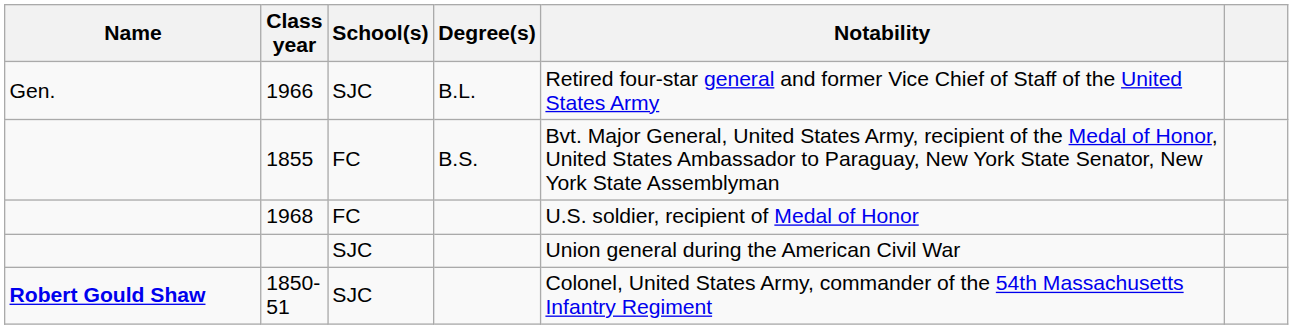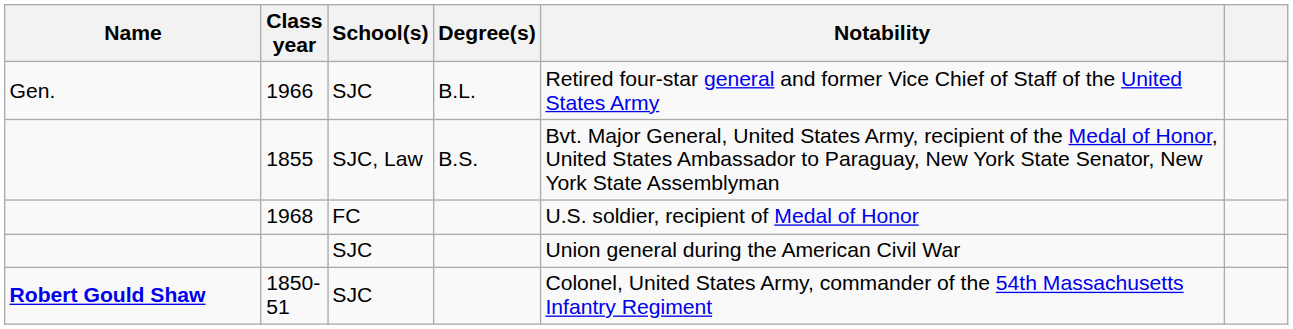 <table class="wikitable sortable" style="width:77%">
 <tr>
 <th style="width:20%;">Name</th>
 <th style="width:5%;">Class year</th>
 <th style="width:5%;">School(s)</th>
 <th style="width:5%;">Degree(s)</th>
 <th style="width:*;" class="unsortable">Notability</th>
 <th style="width:5%;" class="unsortable"></th>
 </tr>
 <tr>
 <td>Gen. </td>
 <td>1966</td>
 <td>SJC</td>
 <td>B.L.</td>
 <td>Retired four-star <a href='#'>general</a> and former Vice Chief of Staff of the <a href='#'>United States Army</a></td>
 <td></td>
 </tr>
 <tr>
 <td></td>
 <td>1855</td>
-<td>FC</td>
+<td>SJC, Law</td>
 <td>B.S.</td>
 <td>Bvt. Major General, United States Army, recipient of the <a href='#'>Medal of Honor</a>, United States Ambassador to Paraguay, New York State Senator, New York State Assemblyman</td>
 <td></td>
 </tr>
 <tr>
 <td></td>
 <td>1968</td>
 <td>FC</td>
 <td></td>
 <td>U.S. soldier, recipient of <a href='#'>Medal of Honor</a></td>
 <td align=center></td>
 </tr>
 <tr>
 <td></td>
 <td></td>
 <td>SJC</td>
 <td></td>
 <td>Union general during the American Civil War</td>
 <td align=center></td>
 </tr>
 <tr>
 <td><strong><a href='#'>Robert Gould Shaw</a></strong></td>
 <td>1850-51</td>
 <td>SJC</td>
 <td></td>
 <td>Colonel, United States Army, commander of the <a href='#'>54th Massachusetts Infantry Regiment</a></td>
 <td></td>
 </tr>
 </table>
